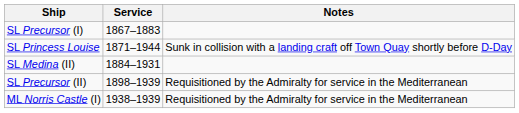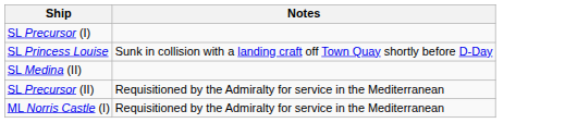 <table class="wikitable">
 <tr>
 <th>Ship</th>
-<th>Service</th>
 <th>Notes</th>
 </tr>
 <tr>
 <td><a href='#'>SL <em>Precursor</em></a> (I)</td>
-<td>1867–1883</td>
 <td></td>
 </tr>
 <tr>
 <td><a href='#'>SL <em>Princess Louise</em></a></td>
-<td>1871–1944</td>
 <td>Sunk in collision with a <a href='#'>landing craft</a> off <a href='#'>Town Quay</a> shortly before <a href='#'>D-Day</a></td>
 </tr>
 <tr>
 <td><a href='#'>SL <em>Medina</em></a> (II)</td>
-<td>1884–1931</td>
 <td></td>
 </tr>
 <tr>
 <td><a href='#'>SL <em>Precursor</em></a> (II)</td>
-<td>1898–1939</td>
 <td>Requisitioned by the Admiralty for service in the Mediterranean</td>
 </tr>
 <tr>
 <td><a href='#'>ML <em>Norris Castle</em></a> (I)</td>
-<td>1938–1939</td>
 <td>Requisitioned by the Admiralty for service in the Mediterranean</td>
 </tr>
 </table>
